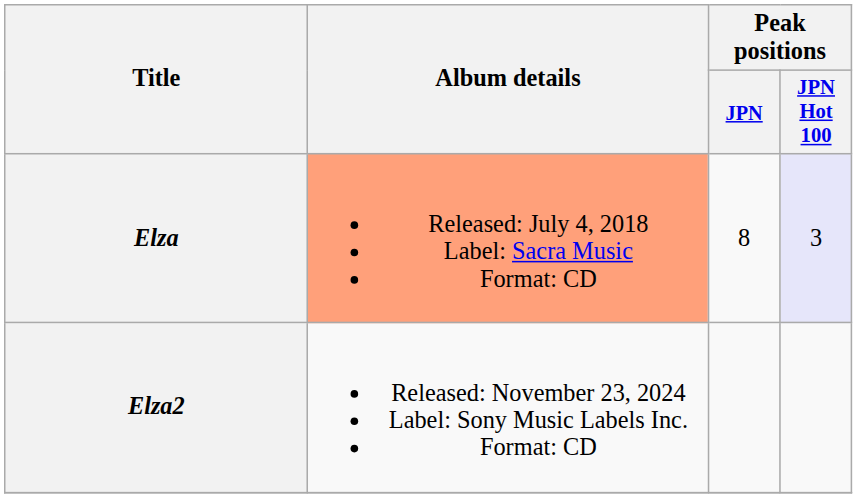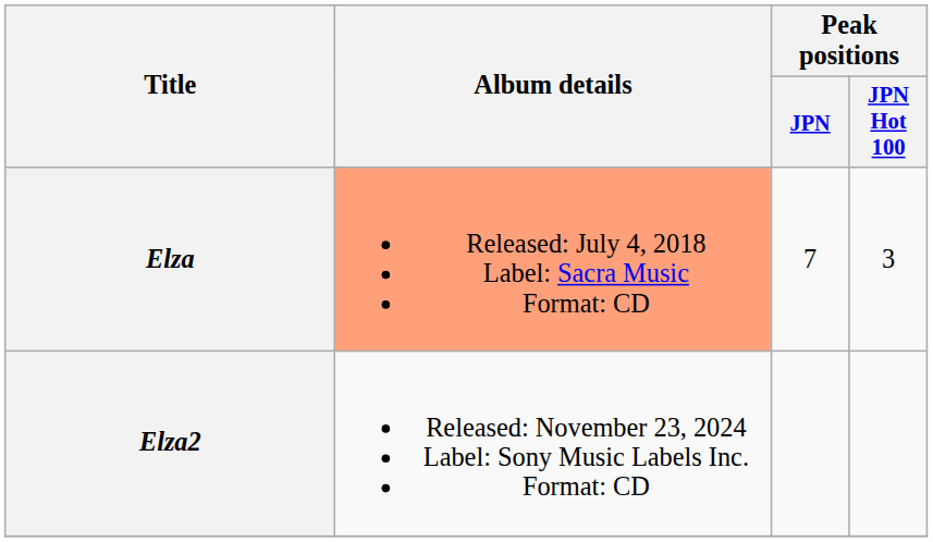 <table class="wikitable plainrowheaders" style="text-align:center;">
 <tr>
 <th style="width:12em;" rowspan="2">Title</th>
 <th style="width:16em;" rowspan="2">Album details</th>
 <th colspan="2">Peak positions</th>
 </tr>
 <tr>
 <th style="width:2.5em;"><small><a href='#'>JPN</a></small><br></th>
 <th style="width:3em;font-size:85%"><a href='#'>JPN Hot 100</a></th>
 </tr>
 <tr>
 <th scope="row"><em>Elza</em></th>
 <td style="background: lightsalmon;"><br><ul><li>Released: July 4, 2018</li><li>Label: <a href='#'>Sacra Music</a></li><li>Format: CD</li></ul></td>
-<td>8</td>
-<td style="background: lavender;">3</td>
+<td>7</td>
+<td>3</td>
 </tr>
 <tr>
 <th scope="row"><em>Elza2</em></th>
 <td><br><ul><li>Released: November 23, 2024</li><li>Label: Sony Music Labels Inc.</li><li>Format: CD</li></ul></td>
 <td></td>
 <td></td>
 </tr>
 <tr>
 </tr>
 </table>
